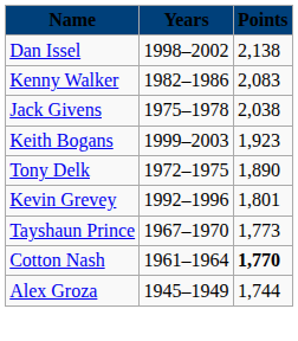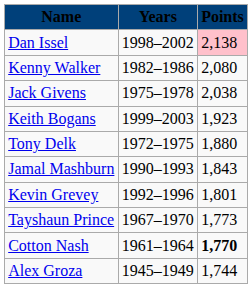 <table class="wikitable">
 <tr>
 <th style="background:#00407a;"><span>Name</span></th>
 <th style="background:#00407a;"><span>Years</span></th>
 <th style="background:#00407a;"><span>Points</span></th>
 </tr>
 <tr>
 <td><a href='#'>Dan Issel</a></td>
 <td>1998–2002</td>
-<td>2,138</td>
+<td style="background: pink;">2,138</td>
 </tr>
 <tr>
 <td><a href='#'>Kenny Walker</a></td>
 <td>1982–1986</td>
-<td>2,083</td>
+<td>2,080</td>
 </tr>
 <tr>
 <td><a href='#'>Jack Givens</a></td>
 <td>1975–1978</td>
 <td>2,038</td>
 </tr>
 <tr>
 <td><a href='#'>Keith Bogans</a></td>
 <td>1999–2003</td>
 <td>1,923</td>
 </tr>
 <tr>
 <td><a href='#'>Tony Delk</a></td>
 <td>1972–1975</td>
-<td>1,890</td>
+<td>1,880</td>
+</tr>
+<tr>
+<td><a href='#'>Jamal Mashburn</a></td>
+<td>1990–1993</td>
+<td>1,843</td>
 </tr>
 <tr>
 <td><a href='#'>Kevin Grevey</a></td>
 <td>1992–1996</td>
 <td>1,801</td>
 </tr>
 <tr>
 <td><a href='#'>Tayshaun Prince</a></td>
 <td>1967–1970</td>
 <td>1,773</td>
 </tr>
 <tr>
 <td><a href='#'>Cotton Nash</a></td>
 <td>1961–1964</td>
 <td><strong>1,770</strong></td>
 </tr>
 <tr>
 <td><a href='#'>Alex Groza</a></td>
 <td>1945–1949</td>
 <td>1,744</td>
 </tr>
 </table>
